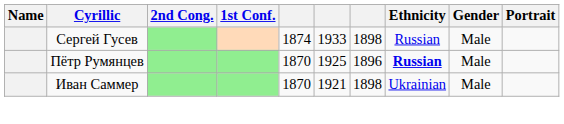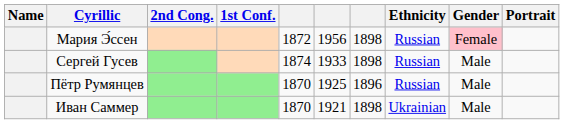 <table class="wikitable sortable" style=text-align:center>
 <tr>
 <th scope="col">Name</th>
 <th scope="col" class="unsortable"><a href='#'>Cyrillic</a></th>
 <th scope="col"><a href='#'>2nd Cong.</a></th>
 <th scope="col"><a href='#'>1st Conf.</a></th>
 <th scope="col"></th>
 <th scope="col"></th>
 <th scope="col"></th>
 <th scope="col">Ethnicity</th>
 <th scope="col">Gender</th>
 <th scope="col" class="unsortable">Portrait</th>
+</tr>
+<tr>
+<th align="center" scope="row" style="font-weight:normal;"></th>
+<td>Мария Э́ссен</td>
+<td bgcolor = PeachPuff></td>
+<td bgcolor = PeachPuff></td>
+<td>1872</td>
+<td>1956</td>
+<td>1898</td>
+<td><a href='#'>Russian</a></td>
+<td style="background: Pink">Female</td>
+<td></td>
 </tr>
 <tr>
 <th align="center" scope="row" style="font-weight:normal;"></th>
 <td>Сергей Гусев</td>
 <td bgcolor = LightGreen></td>
 <td bgcolor = PeachPuff></td>
 <td>1874</td>
 <td>1933</td>
 <td>1898</td>
 <td><a href='#'>Russian</a></td>
 <td>Male</td>
 <td></td>
 </tr>
 <tr>
 <th align="center" scope="row" style="font-weight:normal;"></th>
 <td>Пётр Румянцев</td>
 <td bgcolor = LightGreen></td>
 <td bgcolor = LightGreen></td>
 <td>1870</td>
 <td>1925</td>
 <td>1896</td>
-<td><strong><a href='#'>Russian</a></strong></td>
+<td><a href='#'>Russian</a></td>
 <td>Male</td>
 <td></td>
 </tr>
 <tr>
 <th align="center" scope="row" style="font-weight:normal;"></th>
 <td>Иван Саммер</td>
 <td bgcolor = LightGreen></td>
 <td bgcolor = LightGreen></td>
 <td>1870</td>
 <td>1921</td>
 <td>1898</td>
 <td><a href='#'>Ukrainian</a></td>
 <td>Male</td>
 <td></td>
 </tr>
 </table>
